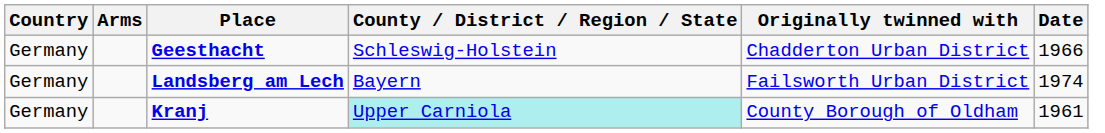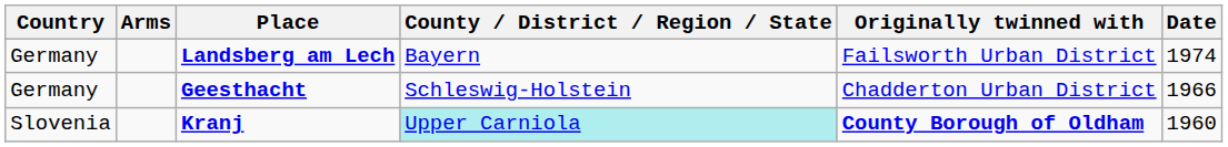 <table class="wikitable" "text-align:left;"|>
 <tr>
 <th>Country</th>
 <th>Arms</th>
 <th>Place</th>
 <th>County / District / Region / State</th>
 <th>Originally twinned with</th>
 <th>Date</th>
 </tr>
 <tr>
 <td>Germany</td>
 <td></td>
-<td><strong><a href='#'>Geesthacht</a></strong></td>
-<td><a href='#'>Schleswig-Holstein</a></td>
-<td><a href='#'>Chadderton Urban District</a></td>
-<td>1966</td>
-</tr>
-<tr>
-<td>Germany</td>
-<td></td>
 <td><strong><a href='#'>Landsberg am Lech</a></strong></td>
 <td><a href='#'>Bayern</a></td>
 <td><a href='#'>Failsworth Urban District</a></td>
 <td>1974</td>
 </tr>
 <tr>
 <td>Germany</td>
 <td></td>
+<td><strong><a href='#'>Geesthacht</a></strong></td>
+<td><a href='#'>Schleswig-Holstein</a></td>
+<td><a href='#'>Chadderton Urban District</a></td>
+<td>1966</td>
+</tr>
+<tr>
+<td>Slovenia</td>
+<td></td>
 <td><strong><a href='#'>Kranj</a></strong></td>
 <td style="background: paleturquoise;"><a href='#'>Upper Carniola</a></td>
-<td><a href='#'>County Borough of Oldham</a></td>
-<td>1961</td>
+<td><strong><a href='#'>County Borough of Oldham</a></strong></td>
+<td>1960</td>
 </tr>
 </table>
